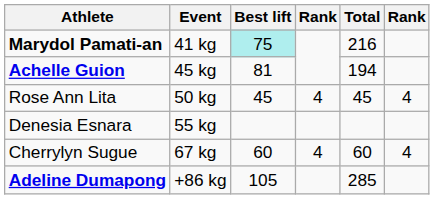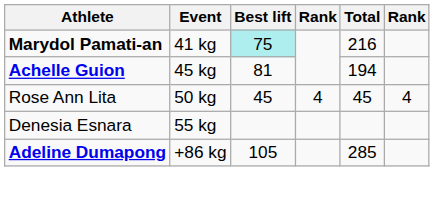 <table class=wikitable style="font-size:85%">
 <tr style="font-size:90%">
 <th>Athlete</th>
 <th>Event</th>
 <th>Best lift</th>
 <th>Rank</th>
 <th>Total</th>
 <th>Rank</th>
 </tr>
 <tr align=center>
 <td align=left><strong>Marydol Pamati-an</strong></td>
 <td align=left>41 kg</td>
 <td style="background: paleturquoise;">75</td>
 <td rowspan=2></td>
 <td>216</td>
 <td></td>
 </tr>
 <tr align=center>
 <td align=left><strong><a href='#'>Achelle Guion</a></strong></td>
 <td align=left>45 kg</td>
 <td>81</td>
 <td>194</td>
 <td></td>
 </tr>
 <tr align=center>
 <td align=left>Rose Ann Lita</td>
 <td align=left>50 kg</td>
 <td>45</td>
 <td>4</td>
 <td>45</td>
 <td>4</td>
 </tr>
 <tr align=center>
 <td align=left>Denesia Esnara</td>
 <td align=left>55 kg</td>
 <td><strong></strong></td>
 <td></td>
 <td><strong></strong></td>
 <td></td>
 </tr>
 <tr align=center>
-<td align=left>Cherrylyn Sugue</td>
-<td align=left>67 kg</td>
-<td>60</td>
-<td>4</td>
-<td>60</td>
-<td>4</td>
-</tr>
-<tr align=center>
 <td align=left><strong><a href='#'>Adeline Dumapong</a></strong></td>
 <td align=left>+86 kg</td>
 <td>105</td>
 <td></td>
 <td>285</td>
 <td></td>
 </tr>
 </table>
